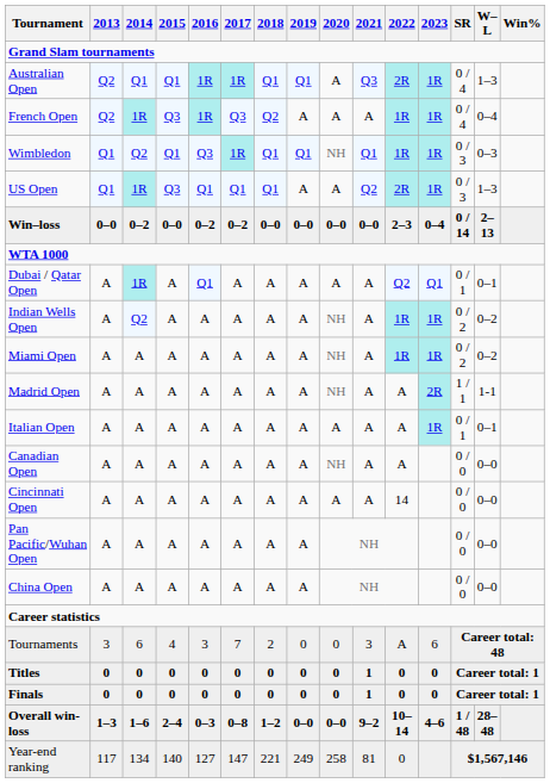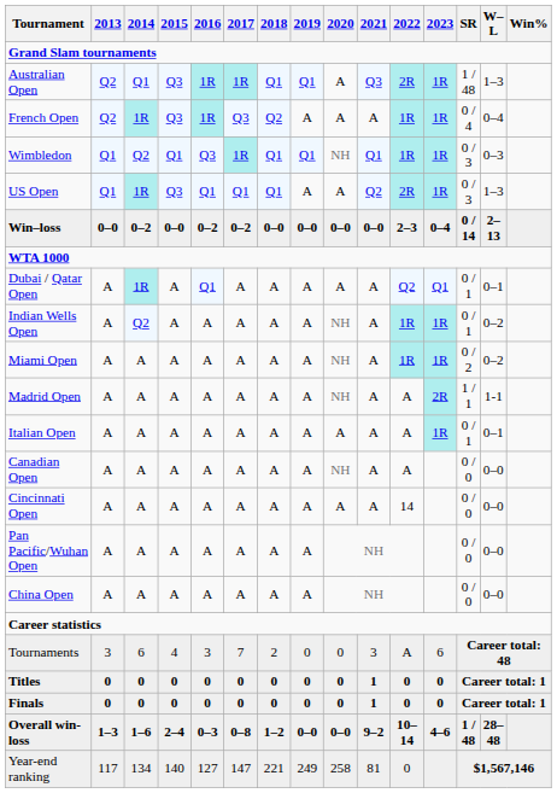 <table class="wikitable nowrap" style="text-align:center;">
 <tr>
 <th>Tournament</th>
 <th><a href='#'>2013</a></th>
 <th><a href='#'>2014</a></th>
 <th><a href='#'>2015</a></th>
 <th><a href='#'>2016</a></th>
 <th><a href='#'>2017</a></th>
 <th><a href='#'>2018</a></th>
 <th><a href='#'>2019</a></th>
 <th><a href='#'>2020</a></th>
 <th><a href='#'>2021</a></th>
 <th><a href='#'>2022</a></th>
 <th><a href='#'>2023</a></th>
 <th>SR</th>
 <th>W–L</th>
 <th>Win%</th>
 </tr>
 <tr>
 <td colspan="15" align="left"><strong><a href='#'>Grand Slam tournaments</a></strong></td>
 </tr>
 <tr>
 <td align="left"><a href='#'>Australian Open</a></td>
 <td bgcolor="f0f8ff"><a href='#'>Q2</a></td>
 <td bgcolor="f0f8ff"><a href='#'>Q1</a></td>
-<td bgcolor="f0f8ff"><a href='#'>Q1</a></td>
+<td bgcolor="f0f8ff"><a href='#'>Q3</a></td>
 <td bgcolor="afeeee"><a href='#'>1R</a></td>
 <td bgcolor="afeeee"><a href='#'>1R</a></td>
 <td bgcolor="f0f8ff"><a href='#'>Q1</a></td>
 <td bgcolor="f0f8ff"><a href='#'>Q1</a></td>
 <td>A</td>
 <td bgcolor="f0f8ff"><a href='#'>Q3</a></td>
 <td bgcolor="afeeee"><a href='#'>2R</a></td>
 <td bgcolor=afeeee><a href='#'>1R</a></td>
-<td>0 / 4</td>
+<td>1 / 48</td>
 <td>1–3</td>
 <td></td>
 </tr>
 <tr>
 <td align="left"><a href='#'>French Open</a></td>
 <td bgcolor="f0f8ff"><a href='#'>Q2</a></td>
 <td bgcolor="afeeee"><a href='#'>1R</a></td>
 <td bgcolor="f0f8ff"><a href='#'>Q3</a></td>
 <td bgcolor="afeeee"><a href='#'>1R</a></td>
 <td bgcolor="f0f8ff"><a href='#'>Q3</a></td>
 <td bgcolor="f0f8ff"><a href='#'>Q2</a></td>
 <td>A</td>
 <td>A</td>
 <td>A</td>
 <td bgcolor=afeeee><a href='#'>1R</a></td>
 <td bgcolor=afeeee><a href='#'>1R</a></td>
 <td>0 / 4</td>
 <td>0–4</td>
 <td></td>
 </tr>
 <tr>
 <td align="left"><a href='#'>Wimbledon</a></td>
 <td bgcolor="f0f8ff"><a href='#'>Q1</a></td>
 <td bgcolor="f0f8ff"><a href='#'>Q2</a></td>
 <td bgcolor="f0f8ff"><a href='#'>Q1</a></td>
 <td bgcolor="f0f8ff"><a href='#'>Q3</a></td>
 <td bgcolor="afeeee"><a href='#'>1R</a></td>
 <td bgcolor="f0f8ff"><a href='#'>Q1</a></td>
 <td bgcolor="f0f8ff"><a href='#'>Q1</a></td>
 <td style="color:#767676">NH</td>
 <td bgcolor="f0f8ff"><a href='#'>Q1</a></td>
 <td style="background:#afeeee;"><a href='#'>1R</a></td>
 <td bgcolor=afeeee><a href='#'>1R</a></td>
 <td>0 / 3</td>
 <td>0–3</td>
 <td></td>
 </tr>
 <tr>
 <td align="left"><a href='#'>US Open</a></td>
 <td bgcolor="f0f8ff"><a href='#'>Q1</a></td>
 <td bgcolor="afeeee"><a href='#'>1R</a></td>
 <td bgcolor="f0f8ff"><a href='#'>Q3</a></td>
 <td bgcolor="f0f8ff"><a href='#'>Q1</a></td>
 <td bgcolor="f0f8ff"><a href='#'>Q1</a></td>
 <td bgcolor="f0f8ff"><a href='#'>Q1</a></td>
 <td>A</td>
 <td>A</td>
 <td bgcolor="f0f8ff"><a href='#'>Q2</a></td>
 <td bgcolor="afeeee"><a href='#'>2R</a></td>
 <td bgcolor=afeeee><a href='#'>1R</a></td>
 <td>0 / 3</td>
 <td>1–3</td>
 <td></td>
 </tr>
 <tr style="background:#efefef; font-weight:bold;">
 <td style="text-align:left">Win–loss</td>
 <td>0–0</td>
 <td>0–2</td>
 <td>0–0</td>
 <td>0–2</td>
 <td>0–2</td>
 <td>0–0</td>
 <td>0–0</td>
 <td>0–0</td>
 <td>0–0</td>
 <td>2–3</td>
 <td>0–4</td>
 <td>0 / 14</td>
 <td>2–13</td>
 <td></td>
 </tr>
 <tr>
 <td colspan="15" align="left"><strong><a href='#'>WTA 1000</a></strong></td>
 </tr>
 <tr>
 <td align=left><a href='#'>Dubai</a> / <a href='#'>Qatar Open</a></td>
 <td>A</td>
 <td bgcolor=afeeee><a href='#'>1R</a></td>
 <td>A</td>
 <td bgcolor=f0f8ff><a href='#'>Q1</a></td>
 <td>A</td>
 <td>A</td>
 <td>A</td>
 <td>A</td>
 <td>A</td>
 <td bgcolor=f0f8ff><a href='#'>Q2</a></td>
 <td bgcolor=f0f8ff><a href='#'>Q1</a></td>
 <td>0 / 1</td>
 <td>0–1</td>
 <td></td>
 </tr>
 <tr>
 <td align=left><a href='#'>Indian Wells Open</a></td>
 <td>A</td>
 <td bgcolor=f0f8ff><a href='#'>Q2</a></td>
 <td>A</td>
 <td>A</td>
 <td>A</td>
 <td>A</td>
 <td>A</td>
 <td style="color:#767676">NH</td>
 <td>A</td>
 <td bgcolor=afeeee><a href='#'>1R</a></td>
 <td bgcolor=afeeee><a href='#'>1R</a></td>
-<td>0 / 2</td>
+<td>0 / 1</td>
 <td>0–2</td>
 <td></td>
 </tr>
 <tr>
 <td align=left><a href='#'>Miami Open</a></td>
 <td>A</td>
 <td>A</td>
 <td>A</td>
 <td>A</td>
 <td>A</td>
 <td>A</td>
 <td>A</td>
 <td style="color:#767676">NH</td>
 <td>A</td>
 <td bgcolor=afeeee><a href='#'>1R</a></td>
 <td bgcolor=afeeee><a href='#'>1R</a></td>
 <td>0 / 2</td>
 <td>0–2</td>
 <td></td>
 </tr>
 <tr>
 <td align=left><a href='#'>Madrid Open</a></td>
 <td>A</td>
 <td>A</td>
 <td>A</td>
 <td>A</td>
 <td>A</td>
 <td>A</td>
 <td>A</td>
 <td style="color:#767676">NH</td>
 <td>A</td>
 <td>A</td>
 <td bgcolor=afeeee><a href='#'>2R</a></td>
 <td>1 / 1</td>
 <td>1-1</td>
 <td></td>
 </tr>
 <tr>
 <td align=left><a href='#'>Italian Open</a></td>
 <td>A</td>
 <td>A</td>
 <td>A</td>
 <td>A</td>
 <td>A</td>
 <td>A</td>
 <td>A</td>
 <td>A</td>
 <td>A</td>
 <td>A</td>
 <td bgcolor=afeeee><a href='#'>1R</a></td>
 <td>0 / 1</td>
 <td>0–1</td>
 <td></td>
 </tr>
 <tr>
 <td align=left><a href='#'>Canadian Open</a></td>
 <td>A</td>
 <td>A</td>
 <td>A</td>
 <td>A</td>
 <td>A</td>
 <td>A</td>
 <td>A</td>
 <td style="color:#767676">NH</td>
 <td>A</td>
 <td>A</td>
 <td></td>
 <td>0 / 0</td>
 <td>0–0</td>
 <td></td>
 </tr>
 <tr>
 <td align=left><a href='#'>Cincinnati Open</a></td>
 <td>A</td>
 <td>A</td>
 <td>A</td>
 <td>A</td>
 <td>A</td>
 <td>A</td>
 <td>A</td>
 <td>A</td>
 <td>A</td>
 <td>14</td>
 <td></td>
 <td>0 / 0</td>
 <td>0–0</td>
 <td></td>
 </tr>
 <tr>
 <td align=left><a href='#'>Pan Pacific</a>/<a href='#'>Wuhan Open</a></td>
 <td>A</td>
 <td>A</td>
 <td>A</td>
 <td>A</td>
 <td>A</td>
 <td>A</td>
 <td>A</td>
 <td colspan="3" style="color:#767676">NH</td>
 <td></td>
 <td>0 / 0</td>
 <td>0–0</td>
 <td></td>
 </tr>
 <tr>
 <td align=left><a href='#'>China Open</a></td>
 <td>A</td>
 <td>A</td>
 <td>A</td>
 <td>A</td>
 <td>A</td>
 <td>A</td>
 <td>A</td>
 <td colspan="3" style="color:#767676">NH</td>
 <td></td>
 <td>0 / 0</td>
 <td>0–0</td>
 <td></td>
 </tr>
 <tr>
 <td colspan="15" align="left"><strong>Career statistics</strong></td>
 </tr>
 <tr bgcolor=efefef>
 <td align=left>Tournaments</td>
 <td>3</td>
 <td>6</td>
 <td>4</td>
 <td>3</td>
 <td>7</td>
 <td>2</td>
 <td>0</td>
 <td>0</td>
 <td>3</td>
 <td>A</td>
 <td>6</td>
 <td colspan="3"><strong>Career total: 48</strong></td>
 </tr>
 <tr style="background:#efefef; font-weight:bold;">
 <td align=left>Titles</td>
 <td>0</td>
 <td>0</td>
 <td>0</td>
 <td>0</td>
 <td>0</td>
 <td>0</td>
 <td>0</td>
 <td>0</td>
 <td>1</td>
 <td>0</td>
 <td>0</td>
 <td colspan="3">Career total: 1</td>
 </tr>
 <tr style="background:#efefef; font-weight:bold;">
 <td align=left>Finals</td>
 <td>0</td>
 <td>0</td>
 <td>0</td>
 <td>0</td>
 <td>0</td>
 <td>0</td>
 <td>0</td>
 <td>0</td>
 <td>1</td>
 <td>0</td>
 <td>0</td>
 <td colspan="3">Career total: 1</td>
 </tr>
 <tr style="background:#efefef; font-weight:bold;">
 <td align=left>Overall win-loss</td>
 <td>1–3</td>
 <td>1–6</td>
 <td>2–4</td>
 <td>0–3</td>
 <td>0–8</td>
 <td>1–2</td>
 <td>0–0</td>
 <td>0–0</td>
 <td>9–2</td>
 <td>10–14</td>
 <td>4–6</td>
 <td>1 / 48</td>
 <td>28–48</td>
 <td></td>
 </tr>
 <tr bgcolor=efefef>
 <td align=left>Year-end ranking</td>
 <td>117</td>
 <td>134</td>
 <td>140</td>
 <td>127</td>
 <td>147</td>
 <td>221</td>
 <td>249</td>
 <td>258</td>
 <td>81</td>
 <td>0</td>
 <td></td>
 <td colspan="3"><strong>$1,567,146</strong></td>
 </tr>
 </table>
